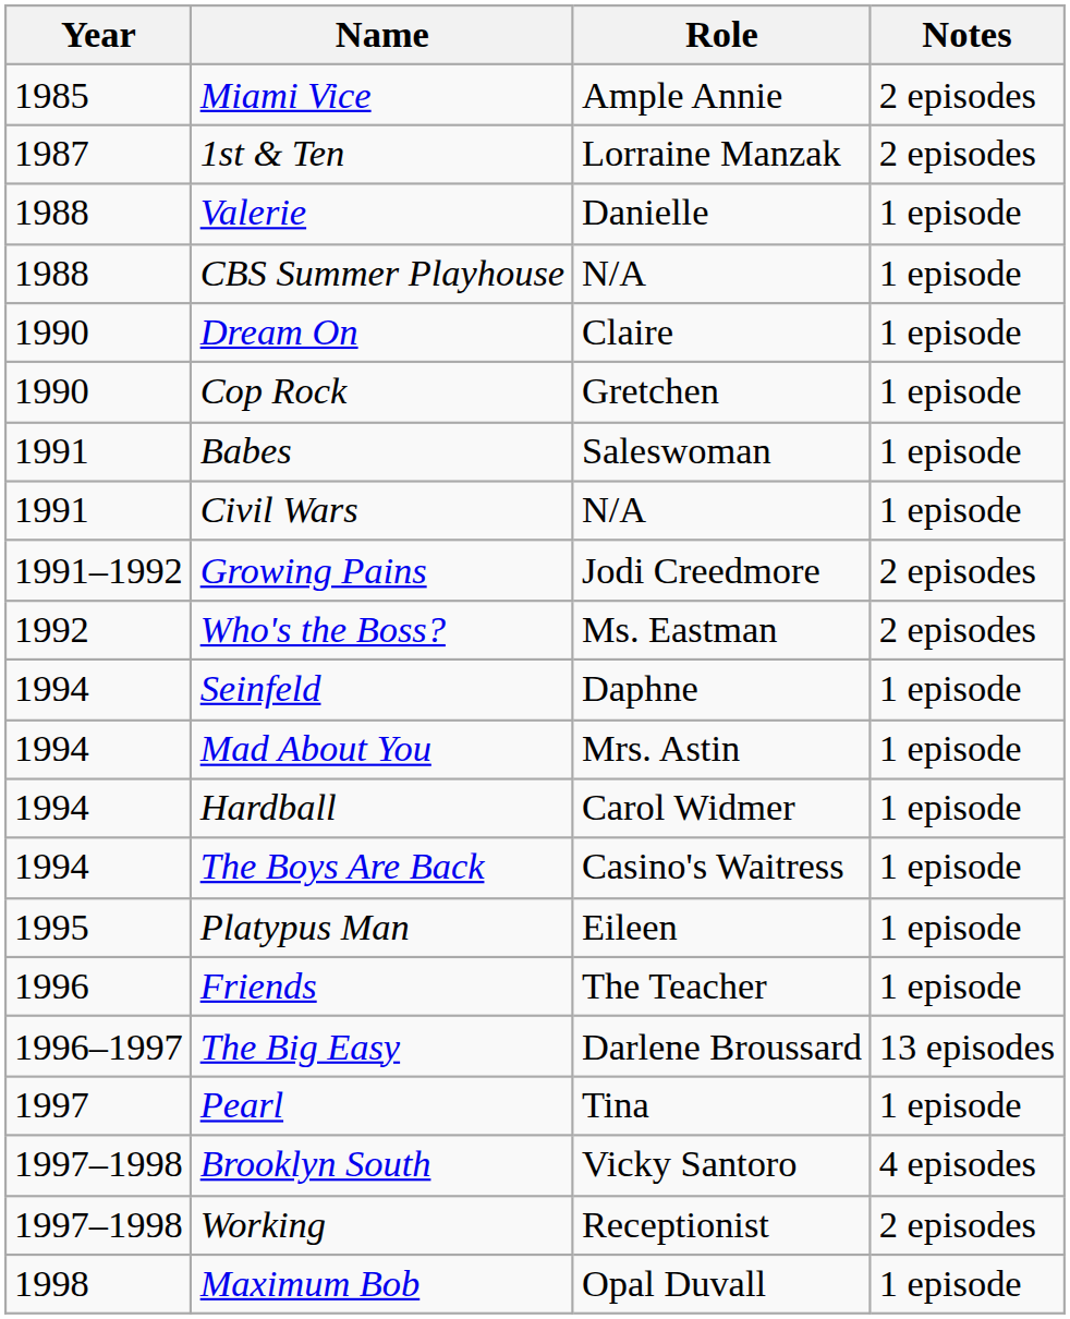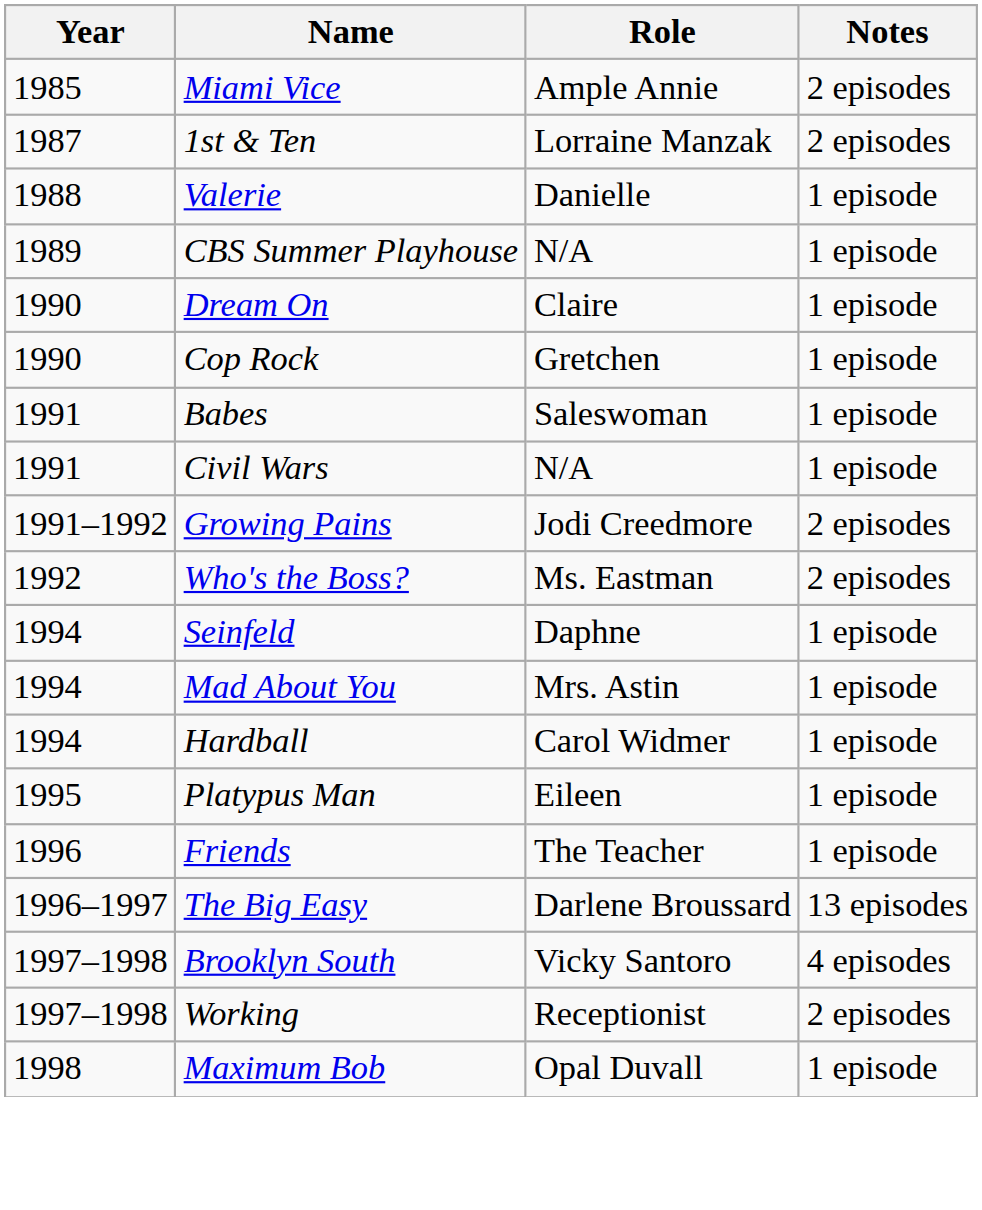 <table class="wikitable sortable">
 <tr>
 <th>Year</th>
 <th>Name</th>
 <th>Role</th>
 <th class="unsortable">Notes</th>
 </tr>
 <tr>
 <td>1985</td>
 <td><em><a href='#'>Miami Vice</a></em></td>
 <td>Ample Annie</td>
 <td>2 episodes</td>
 </tr>
 <tr>
 <td>1987</td>
 <td><em>1st & Ten</em></td>
 <td>Lorraine Manzak</td>
 <td>2 episodes</td>
 </tr>
 <tr>
 <td>1988</td>
 <td><em><a href='#'>Valerie</a></em></td>
 <td>Danielle</td>
 <td>1 episode</td>
 </tr>
 <tr>
-<td>1988</td>
+<td>1989</td>
 <td><em>CBS Summer Playhouse</em></td>
 <td>N/A</td>
 <td>1 episode</td>
 </tr>
 <tr>
 <td>1990</td>
 <td><em><a href='#'>Dream On</a></em></td>
 <td>Claire</td>
 <td>1 episode</td>
 </tr>
 <tr>
 <td>1990</td>
 <td><em>Cop Rock</em></td>
 <td>Gretchen</td>
 <td>1 episode</td>
 </tr>
 <tr>
 <td>1991</td>
 <td><em>Babes</em></td>
 <td>Saleswoman</td>
 <td>1 episode</td>
 </tr>
 <tr>
 <td>1991</td>
 <td><em>Civil Wars</em></td>
 <td>N/A</td>
 <td>1 episode</td>
 </tr>
 <tr>
 <td>1991–1992</td>
 <td><em><a href='#'>Growing Pains</a></em></td>
 <td>Jodi Creedmore</td>
 <td>2 episodes</td>
 </tr>
 <tr>
 <td>1992</td>
 <td><em><a href='#'>Who's the Boss?</a></em></td>
 <td>Ms. Eastman</td>
 <td>2 episodes</td>
 </tr>
 <tr>
 <td>1994</td>
 <td><em><a href='#'>Seinfeld</a></em></td>
 <td>Daphne</td>
 <td>1 episode</td>
 </tr>
 <tr>
 <td>1994</td>
 <td><em><a href='#'>Mad About You</a></em></td>
 <td>Mrs. Astin</td>
 <td>1 episode</td>
 </tr>
 <tr>
 <td>1994</td>
 <td><em>Hardball</em></td>
 <td>Carol Widmer</td>
 <td>1 episode</td>
 </tr>
 <tr>
-<td>1994</td>
-<td><em><a href='#'>The Boys Are Back</a></em></td>
-<td>Casino's Waitress</td>
-<td>1 episode</td>
-</tr>
-<tr>
 <td>1995</td>
 <td><em>Platypus Man</em></td>
 <td>Eileen</td>
 <td>1 episode</td>
 </tr>
 <tr>
 <td>1996</td>
 <td><em><a href='#'>Friends</a></em></td>
 <td>The Teacher</td>
 <td>1 episode</td>
 </tr>
 <tr>
 <td>1996–1997</td>
 <td><em><a href='#'>The Big Easy</a></em></td>
 <td>Darlene Broussard</td>
 <td>13 episodes</td>
-</tr>
-<tr>
-<td>1997</td>
-<td><em><a href='#'>Pearl</a></em></td>
-<td>Tina</td>
-<td>1 episode</td>
 </tr>
 <tr>
 <td>1997–1998</td>
 <td><em><a href='#'>Brooklyn South</a></em></td>
 <td>Vicky Santoro</td>
 <td>4 episodes</td>
 </tr>
 <tr>
 <td>1997–1998</td>
 <td><em>Working</em></td>
 <td>Receptionist</td>
 <td>2 episodes</td>
 </tr>
 <tr>
 <td>1998</td>
 <td><em><a href='#'>Maximum Bob</a></em></td>
 <td>Opal Duvall</td>
 <td>1 episode</td>
 </tr>
 </table>
